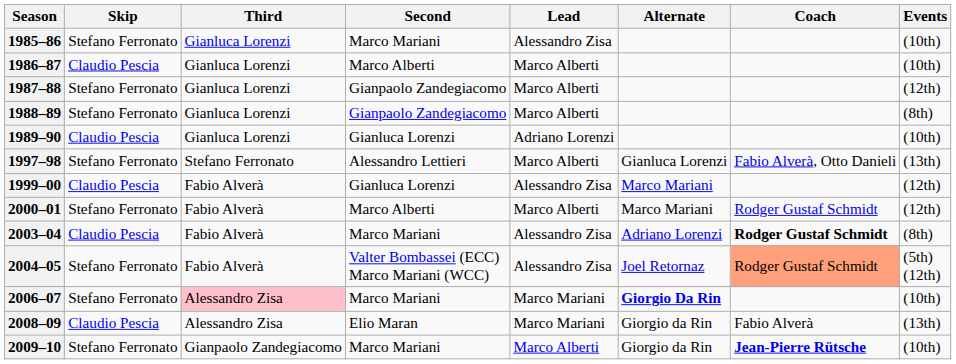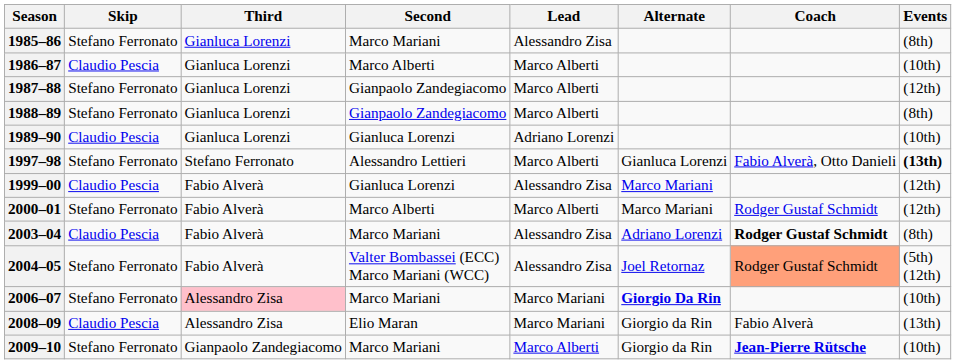 <table class="wikitable">
 <tr>
 <th scope="col">Season</th>
 <th scope="col">Skip</th>
 <th scope="col">Third</th>
 <th scope="col">Second</th>
 <th scope="col">Lead</th>
 <th scope="col">Alternate</th>
 <th scope="col">Coach</th>
 <th scope="col">Events</th>
 </tr>
 <tr>
 <th scope="row">1985–86</th>
 <td>Stefano Ferronato</td>
 <td><a href='#'>Gianluca Lorenzi</a></td>
 <td>Marco Mariani</td>
 <td>Alessandro Zisa</td>
 <td></td>
 <td></td>
-<td> (10th)</td>
+<td> (8th)</td>
 </tr>
 <tr>
 <th scope="row">1986–87</th>
 <td><a href='#'>Claudio Pescia</a></td>
 <td>Gianluca Lorenzi</td>
 <td>Marco Alberti</td>
 <td>Marco Alberti</td>
 <td></td>
 <td></td>
 <td> (10th)</td>
 </tr>
 <tr>
 <th scope="row">1987–88</th>
 <td>Stefano Ferronato</td>
 <td>Gianluca Lorenzi</td>
 <td>Gianpaolo Zandegiacomo</td>
 <td>Marco Alberti</td>
 <td></td>
 <td></td>
 <td> (12th)</td>
 </tr>
 <tr>
 <th scope="row">1988–89</th>
 <td>Stefano Ferronato</td>
 <td>Gianluca Lorenzi</td>
 <td><a href='#'>Gianpaolo Zandegiacomo</a></td>
 <td>Marco Alberti</td>
 <td></td>
 <td></td>
 <td> (8th)</td>
 </tr>
 <tr>
 <th scope="row">1989–90</th>
 <td><a href='#'>Claudio Pescia</a></td>
 <td>Gianluca Lorenzi</td>
 <td>Gianluca Lorenzi</td>
 <td>Adriano Lorenzi</td>
 <td></td>
 <td></td>
 <td> (10th)</td>
 </tr>
 <tr>
 <th scope="row">1997–98</th>
 <td>Stefano Ferronato</td>
 <td>Stefano Ferronato</td>
 <td>Alessandro Lettieri</td>
 <td>Marco Alberti</td>
 <td>Gianluca Lorenzi</td>
 <td><a href='#'>Fabio Alverà</a>, Otto Danieli</td>
-<td> (13th)</td>
+<td><strong> (13th)</strong></td>
 </tr>
 <tr>
 <th scope="row">1999–00</th>
 <td><a href='#'>Claudio Pescia</a></td>
 <td>Fabio Alverà</td>
 <td>Gianluca Lorenzi</td>
 <td>Alessandro Zisa</td>
 <td><a href='#'>Marco Mariani</a></td>
 <td></td>
 <td> (12th)</td>
 </tr>
 <tr>
 <th scope="row">2000–01</th>
 <td>Stefano Ferronato</td>
 <td>Fabio Alverà</td>
 <td>Marco Alberti</td>
 <td>Marco Alberti</td>
 <td>Marco Mariani</td>
 <td><a href='#'>Rodger Gustaf Schmidt</a></td>
 <td> (12th)</td>
 </tr>
 <tr>
 <th scope="row">2003–04</th>
 <td><a href='#'>Claudio Pescia</a></td>
 <td>Fabio Alverà</td>
 <td>Marco Mariani</td>
 <td>Alessandro Zisa</td>
 <td><a href='#'>Adriano Lorenzi</a></td>
 <td><strong>Rodger Gustaf Schmidt</strong></td>
 <td> (8th)</td>
 </tr>
 <tr>
 <th scope="row">2004–05</th>
 <td>Stefano Ferronato</td>
 <td>Fabio Alverà</td>
 <td><a href='#'>Valter Bombassei</a> (ECC)<br>Marco Mariani (WCC)</td>
 <td>Alessandro Zisa</td>
 <td><a href='#'>Joel Retornaz</a></td>
 <td style="background: lightsalmon;">Rodger Gustaf Schmidt</td>
 <td> (5th)<br> (12th)</td>
 </tr>
 <tr>
 <th scope="row">2006–07</th>
 <td>Stefano Ferronato</td>
 <td style="background: pink;">Alessandro Zisa</td>
 <td>Marco Mariani</td>
 <td>Marco Mariani</td>
 <td><strong><a href='#'>Giorgio Da Rin</a></strong></td>
 <td></td>
 <td> (10th)</td>
 </tr>
 <tr>
 <th scope="row">2008–09</th>
 <td><a href='#'>Claudio Pescia</a></td>
 <td>Alessandro Zisa</td>
 <td>Elio Maran</td>
 <td>Marco Mariani</td>
 <td>Giorgio da Rin</td>
 <td>Fabio Alverà</td>
 <td> (13th)</td>
 </tr>
 <tr>
 <th scope="row">2009–10</th>
 <td>Stefano Ferronato</td>
 <td>Gianpaolo Zandegiacomo</td>
 <td>Marco Mariani</td>
 <td><a href='#'>Marco Alberti</a></td>
 <td>Giorgio da Rin</td>
 <td><strong><a href='#'>Jean-Pierre Rütsche</a></strong></td>
 <td> (10th)</td>
 </tr>
 </table>
